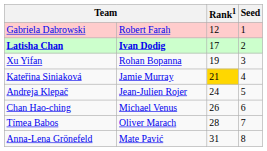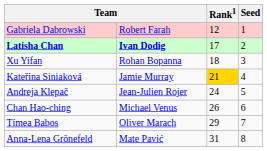 <table class="wikitable sortable collapsible uncollapsed ">
 <tr>
 <th width="325" colspan=2>Team</th>
 <th>Rank<sup>1</sup></th>
 <th>Seed</th>
 </tr>
 <tr style="background:#fcc;">
 <td> <a href='#'>Gabriela Dabrowski</a></td>
 <td> <a href='#'>Robert Farah</a></td>
 <td>12</td>
 <td>1</td>
 </tr>
 <tr style="background:#cfc;">
 <td> <strong><a href='#'>Latisha Chan</a></strong></td>
 <td> <strong><a href='#'>Ivan Dodig</a></strong></td>
 <td>17</td>
 <td>2</td>
 </tr>
 <tr>
 <td> <a href='#'>Xu Yifan</a></td>
 <td> <a href='#'>Rohan Bopanna</a></td>
-<td>19</td>
+<td>18</td>
 <td>3</td>
 </tr>
 <tr>
 <td> <a href='#'>Kateřina Siniaková</a></td>
 <td> <a href='#'>Jamie Murray</a></td>
 <td style="background: gold;">21</td>
 <td>4</td>
 </tr>
 <tr>
 <td> <a href='#'>Andreja Klepač</a></td>
 <td> <a href='#'>Jean-Julien Rojer</a></td>
 <td>24</td>
 <td>5</td>
 </tr>
 <tr>
 <td> <a href='#'>Chan Hao-ching</a></td>
 <td> <a href='#'>Michael Venus</a></td>
 <td>26</td>
 <td>6</td>
 </tr>
 <tr>
 <td> <a href='#'>Tímea Babos</a></td>
 <td> <a href='#'>Oliver Marach</a></td>
-<td>28</td>
+<td>29</td>
 <td>7</td>
 </tr>
 <tr>
 <td> <a href='#'>Anna-Lena Grönefeld</a></td>
 <td> <a href='#'>Mate Pavić</a></td>
 <td>31</td>
 <td>8</td>
 </tr>
 </table>
